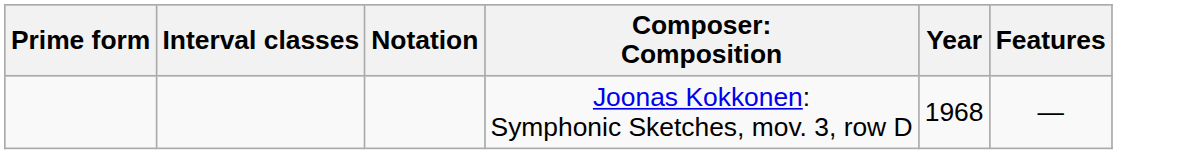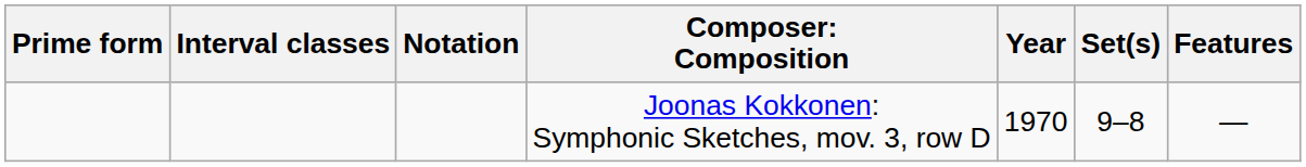 <table class="wikitable sortable" style="font-size:100%;text-align:center;">
 <tr>
 <th>Prime form</th>
 <th>Interval classes</th>
 <th>Notation</th>
 <th>Composer:<br>Composition</th>
 <th>Year</th>
+<th>Set(s)</th>
 <th>Features</th>
 </tr>
 <tr>
 <td style="text-align:left"></td>
 <td></td>
 <td></td>
 <td><a href='#'>Joonas Kokkonen</a>:<br>Symphonic Sketches, mov. 3, row D</td>
-<td>1968</td>
+<td>1970</td>
+<td>9–8</td>
 <td>—</td>
 </tr>
 </table>
